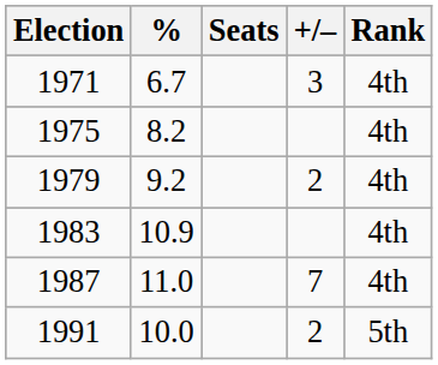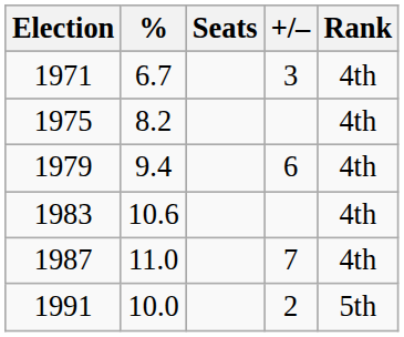 <table class=wikitable style=text-align:center>
 <tr>
 <th>Election</th>
 <th>%</th>
 <th>Seats</th>
 <th>+/–</th>
 <th>Rank</th>
 </tr>
 <tr>
 <td>1971</td>
 <td>6.7</td>
 <td></td>
 <td> 3</td>
 <td>4th</td>
 </tr>
 <tr>
 <td>1975</td>
 <td>8.2</td>
 <td></td>
 <td></td>
 <td>4th</td>
 </tr>
 <tr>
 <td>1979</td>
-<td>9.2</td>
+<td>9.4</td>
 <td></td>
-<td> 2</td>
+<td> 6</td>
 <td>4th</td>
 </tr>
 <tr>
 <td>1983</td>
-<td>10.9</td>
+<td>10.6</td>
 <td></td>
 <td></td>
 <td>4th</td>
 </tr>
 <tr>
 <td>1987</td>
 <td>11.0</td>
 <td></td>
 <td> 7</td>
 <td>4th</td>
 </tr>
 <tr>
 <td>1991</td>
 <td>10.0</td>
 <td></td>
 <td> 2</td>
 <td>5th</td>
 </tr>
 </table>
